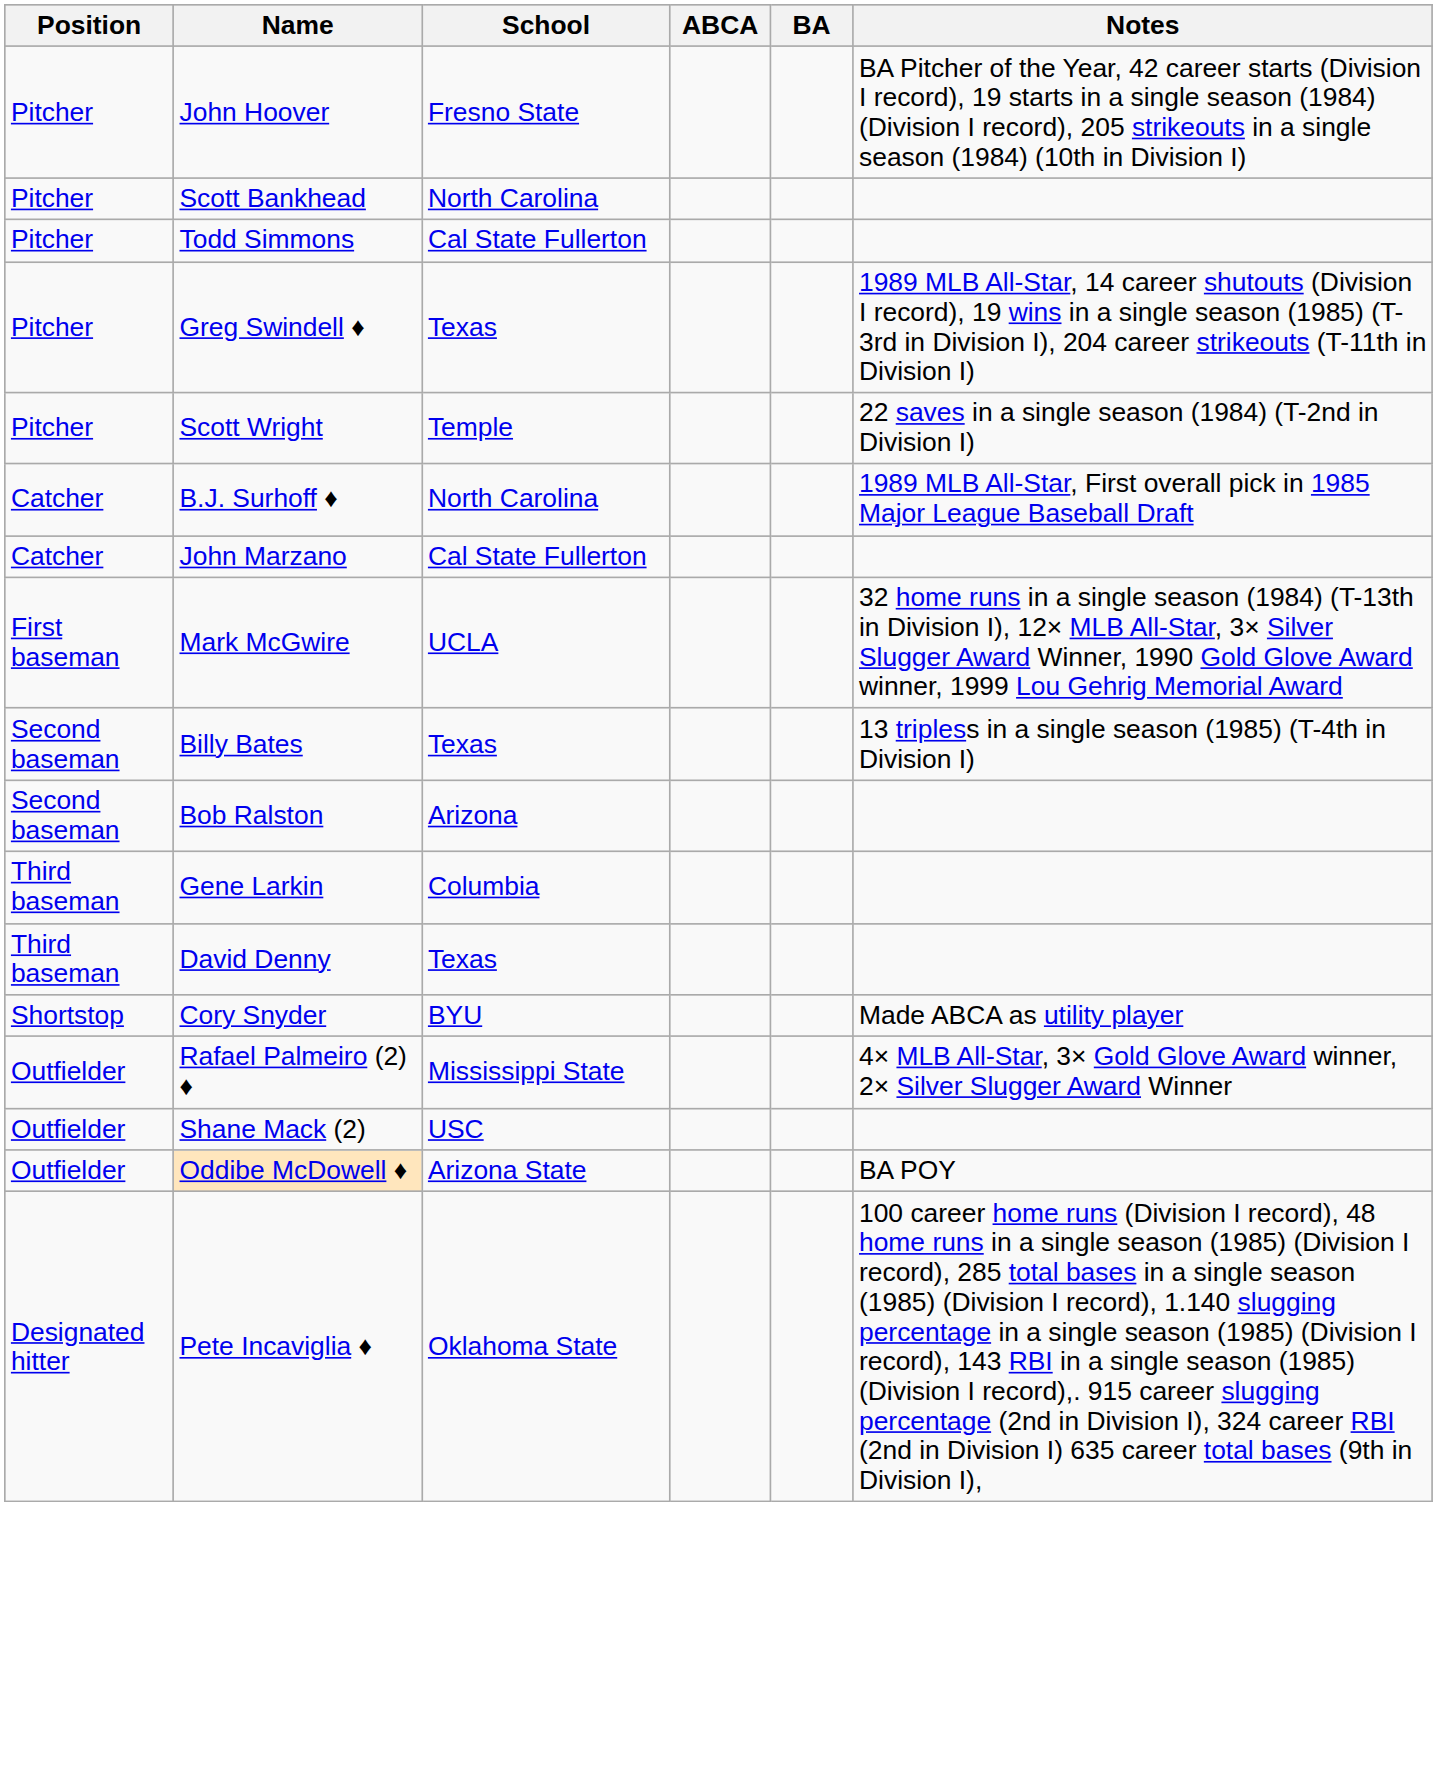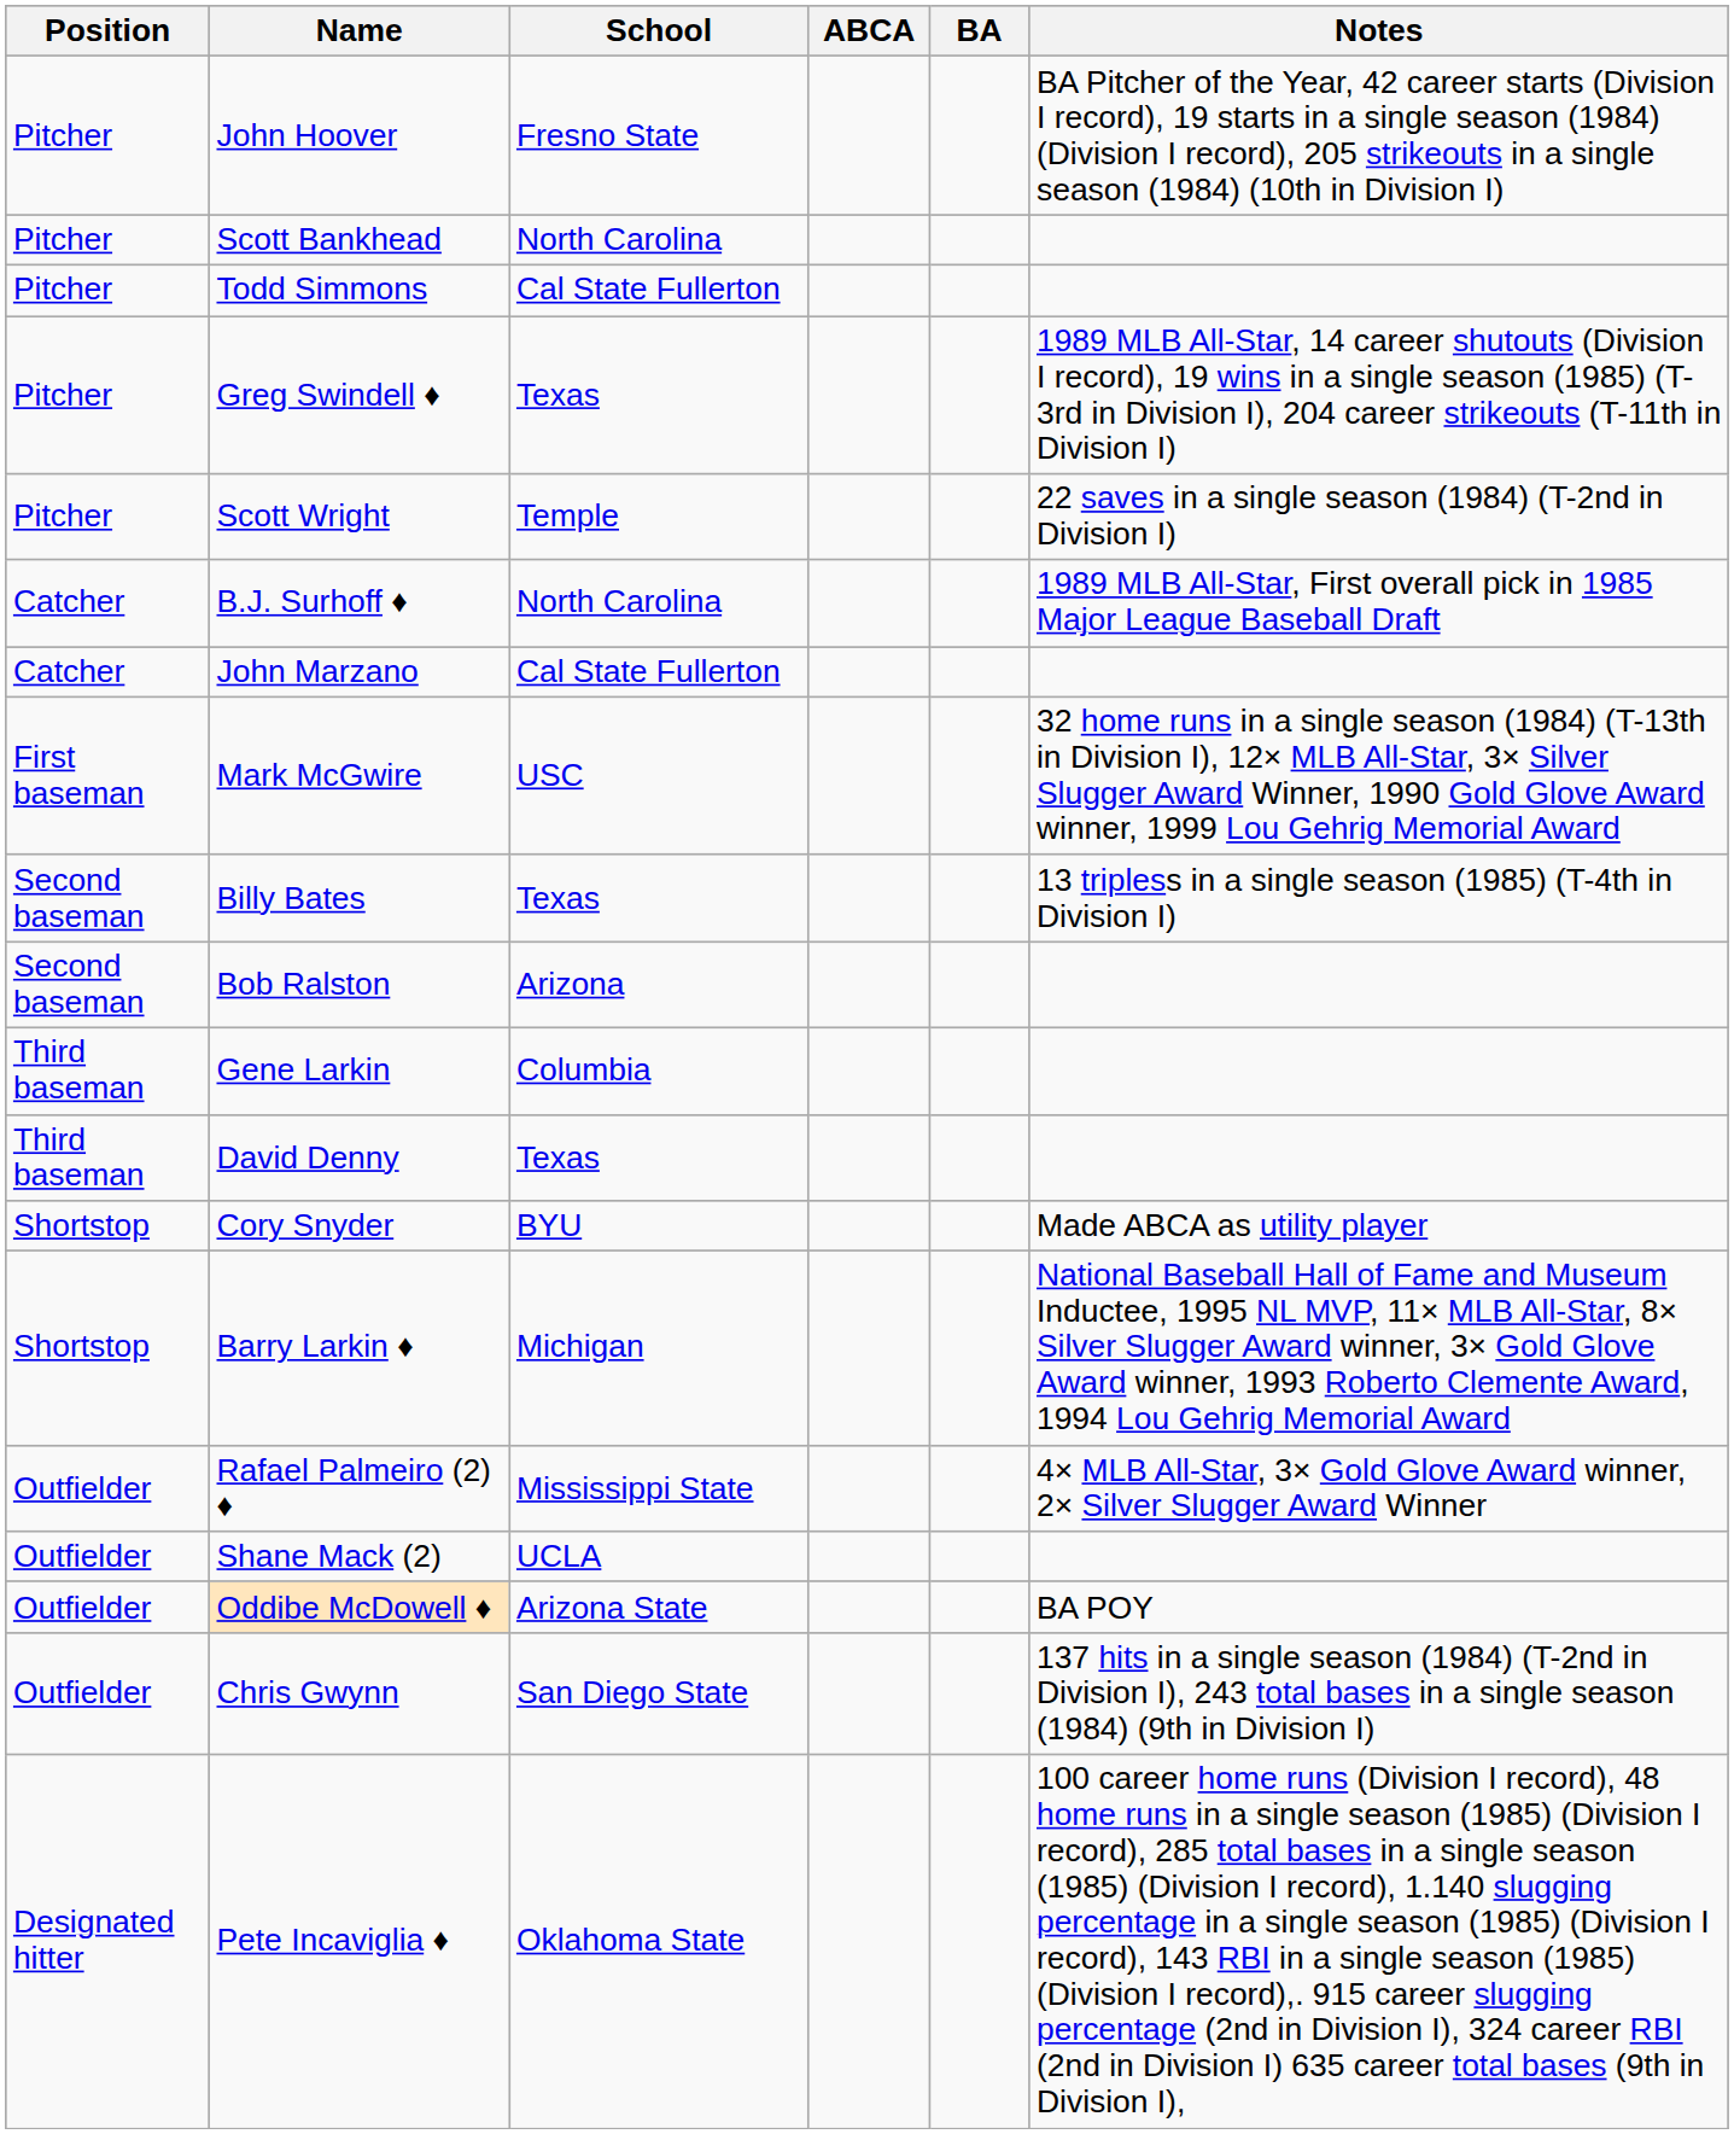 <table class="wikitable sortable" style="width:98%;">
 <tr>
 <th width=10%>Position</th>
 <th width=15%>Name</th>
 <th width=15%>School</th>
 <th width=5%>ABCA</th>
 <th width=5%>BA</th>
 <th width=35% class="unsortable">Notes</th>
 </tr>
 <tr>
 <td><a href='#'>Pitcher</a></td>
 <td><a href='#'>John Hoover</a></td>
 <td><a href='#'>Fresno State</a></td>
 <td></td>
 <td></td>
 <td>BA Pitcher of the Year, 42 career starts (Division I record), 19 starts in a single season (1984) (Division I record), 205 <a href='#'>strikeouts</a> in a single season (1984) (10th in Division I)</td>
 </tr>
 <tr>
 <td><a href='#'>Pitcher</a></td>
 <td><a href='#'>Scott Bankhead</a></td>
 <td><a href='#'>North Carolina</a></td>
 <td></td>
 <td></td>
 <td></td>
 </tr>
 <tr>
 <td><a href='#'>Pitcher</a></td>
 <td><a href='#'>Todd Simmons</a></td>
 <td><a href='#'>Cal State Fullerton</a></td>
 <td></td>
 <td></td>
 <td></td>
 </tr>
 <tr>
 <td><a href='#'>Pitcher</a></td>
 <td><a href='#'>Greg Swindell</a> ♦</td>
 <td><a href='#'>Texas</a></td>
 <td></td>
 <td></td>
 <td><a href='#'>1989 MLB All-Star</a>, 14 career <a href='#'>shutouts</a> (Division I record), 19 <a href='#'>wins</a> in a single season (1985) (T-3rd in Division I), 204 career <a href='#'>strikeouts</a> (T-11th in Division I)</td>
 </tr>
 <tr>
 <td><a href='#'>Pitcher</a></td>
 <td><a href='#'>Scott Wright</a></td>
 <td><a href='#'>Temple</a></td>
 <td></td>
 <td></td>
 <td>22 <a href='#'>saves</a> in a single season (1984) (T-2nd in Division I)</td>
 </tr>
 <tr>
 <td><a href='#'>Catcher</a></td>
 <td><a href='#'>B.J. Surhoff</a> ♦</td>
 <td><a href='#'>North Carolina</a></td>
 <td></td>
 <td></td>
 <td><a href='#'>1989 MLB All-Star</a>, First overall pick in <a href='#'>1985 Major League Baseball Draft</a></td>
 </tr>
 <tr>
 <td><a href='#'>Catcher</a></td>
 <td><a href='#'>John Marzano</a></td>
 <td><a href='#'>Cal State Fullerton</a></td>
 <td></td>
 <td></td>
 <td></td>
 </tr>
 <tr>
 <td><a href='#'>First baseman</a></td>
 <td><a href='#'>Mark McGwire</a></td>
-<td><a href='#'>UCLA</a></td>
+<td><a href='#'>USC</a></td>
 <td></td>
 <td></td>
 <td>32 <a href='#'>home runs</a> in a single season (1984) (T-13th in Division I), 12× <a href='#'>MLB All-Star</a>, 3× <a href='#'>Silver Slugger Award</a> Winner, 1990 <a href='#'>Gold Glove Award</a> winner, 1999 <a href='#'>Lou Gehrig Memorial Award</a></td>
 </tr>
 <tr>
 <td><a href='#'>Second baseman</a></td>
 <td><a href='#'>Billy Bates</a></td>
 <td><a href='#'>Texas</a></td>
 <td></td>
 <td></td>
 <td>13 <a href='#'>triples</a>s in a single season (1985) (T-4th in Division I)</td>
 </tr>
 <tr>
 <td><a href='#'>Second baseman</a></td>
 <td><a href='#'>Bob Ralston</a></td>
 <td><a href='#'>Arizona</a></td>
 <td></td>
 <td></td>
 <td></td>
 </tr>
 <tr>
 <td><a href='#'>Third baseman</a></td>
 <td><a href='#'>Gene Larkin</a></td>
 <td><a href='#'>Columbia</a></td>
 <td></td>
 <td></td>
 <td></td>
 </tr>
 <tr>
 <td><a href='#'>Third baseman</a></td>
 <td><a href='#'>David Denny</a></td>
 <td><a href='#'>Texas</a></td>
 <td></td>
 <td></td>
 <td></td>
 </tr>
 <tr>
 <td><a href='#'>Shortstop</a></td>
 <td><a href='#'>Cory Snyder</a></td>
 <td><a href='#'>BYU</a></td>
 <td></td>
 <td></td>
 <td>Made ABCA as <a href='#'>utility player</a></td>
 </tr>
 <tr>
+<td><a href='#'>Shortstop</a></td>
+<td><a href='#'>Barry Larkin</a> ♦</td>
+<td><a href='#'>Michigan</a></td>
+<td></td>
+<td></td>
+<td><a href='#'>National Baseball Hall of Fame and Museum</a> Inductee, 1995 <a href='#'>NL MVP</a>, 11× <a href='#'>MLB All-Star</a>, 8× <a href='#'>Silver Slugger Award</a> winner, 3× <a href='#'>Gold Glove Award</a> winner, 1993 <a href='#'>Roberto Clemente Award</a>, 1994 <a href='#'>Lou Gehrig Memorial Award</a></td>
+</tr>
+<tr>
 <td><a href='#'>Outfielder</a></td>
 <td><a href='#'>Rafael Palmeiro</a> (2) ♦</td>
 <td><a href='#'>Mississippi State</a></td>
 <td></td>
 <td></td>
 <td>4× <a href='#'>MLB All-Star</a>, 3× <a href='#'>Gold Glove Award</a> winner, 2× <a href='#'>Silver Slugger Award</a> Winner</td>
 </tr>
 <tr>
 <td><a href='#'>Outfielder</a></td>
 <td><a href='#'>Shane Mack</a> (2)</td>
-<td><a href='#'>USC</a></td>
+<td><a href='#'>UCLA</a></td>
 <td></td>
 <td></td>
 <td></td>
 </tr>
 <tr>
 <td><a href='#'>Outfielder</a></td>
 <td style="background-color:#FFE6BD"><a href='#'>Oddibe McDowell</a> ♦</td>
 <td><a href='#'>Arizona State</a></td>
 <td></td>
 <td></td>
 <td>BA POY</td>
 </tr>
 <tr>
+<td><a href='#'>Outfielder</a></td>
+<td><a href='#'>Chris Gwynn</a></td>
+<td><a href='#'>San Diego State</a></td>
+<td></td>
+<td></td>
+<td>137 <a href='#'>hits</a> in a single season (1984) (T-2nd in Division I), 243 <a href='#'>total bases</a> in a single season (1984) (9th in Division I)</td>
+</tr>
+<tr>
 <td><a href='#'>Designated hitter</a></td>
 <td><a href='#'>Pete Incaviglia</a> ♦</td>
 <td><a href='#'>Oklahoma State</a></td>
 <td></td>
 <td></td>
 <td>100 career <a href='#'>home runs</a> (Division I record), 48 <a href='#'>home runs</a> in a single season (1985) (Division I record), 285 <a href='#'>total bases</a> in a single season (1985) (Division I record), 1.140 <a href='#'>slugging percentage</a> in a single season (1985) (Division I record), 143 <a href='#'>RBI</a> in a single season (1985) (Division I record),. 915 career <a href='#'>slugging percentage</a> (2nd in Division I), 324 career <a href='#'>RBI</a> (2nd in Division I)  635 career <a href='#'>total bases</a> (9th in Division I),</td>
 </tr>
 </table>
